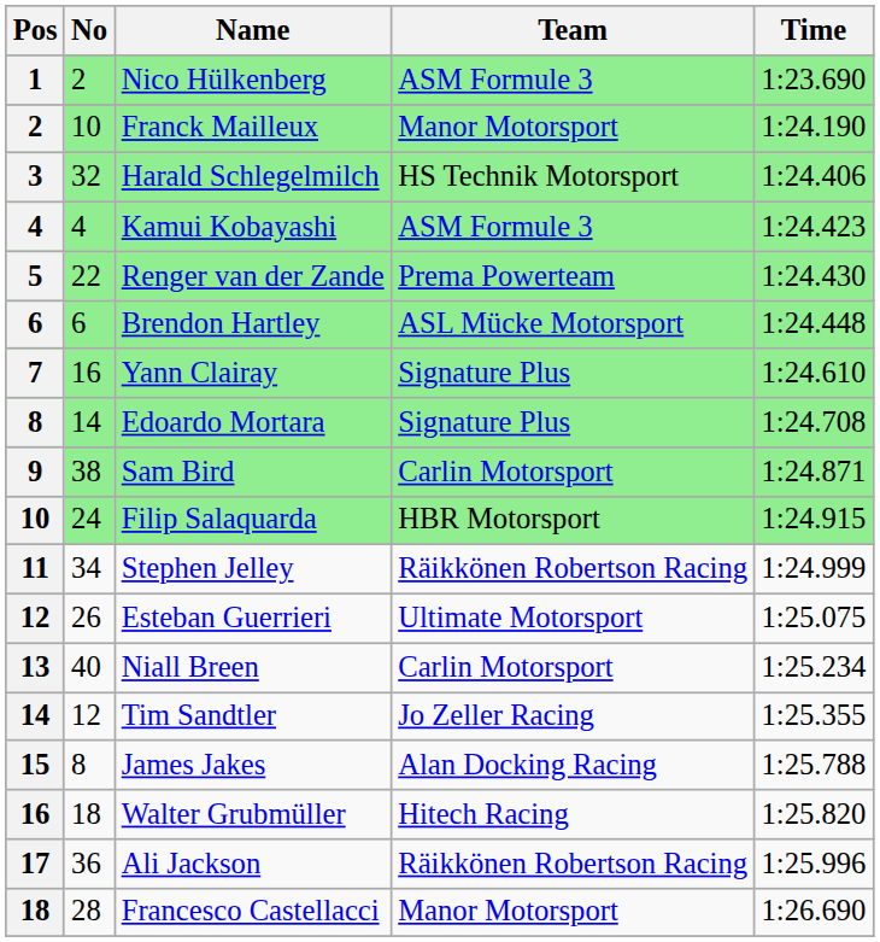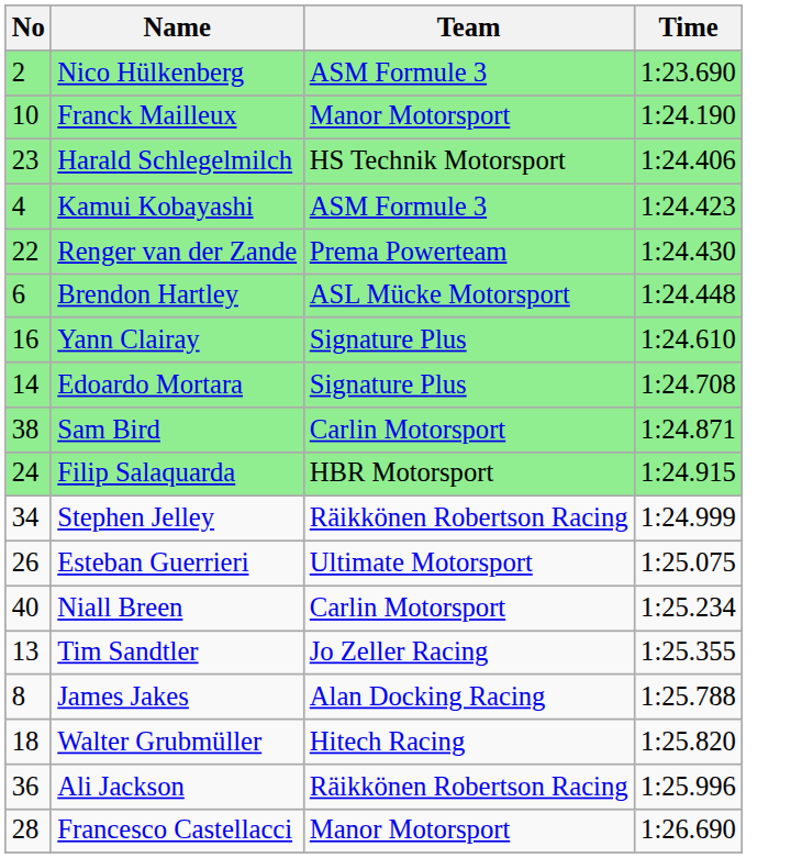 <table class="wikitable" style="font-size: 90%">
 <tr>
-<th>Pos</th>
 <th>No</th>
 <th>Name</th>
 <th>Team</th>
 <th>Time</th>
 </tr>
 <tr style="background:lightgreen;">
-<th>1</th>
 <td>2</td>
 <td> <a href='#'>Nico Hülkenberg</a></td>
 <td><a href='#'>ASM Formule 3</a></td>
 <td>1:23.690</td>
 </tr>
 <tr style="background:lightgreen;">
-<th>2</th>
 <td>10</td>
 <td> <a href='#'>Franck Mailleux</a></td>
 <td><a href='#'>Manor Motorsport</a></td>
 <td>1:24.190</td>
 </tr>
 <tr style="background:lightgreen;">
-<th>3</th>
-<td>32</td>
+<td>23</td>
 <td> <a href='#'>Harald Schlegelmilch</a></td>
 <td>HS Technik Motorsport</td>
 <td>1:24.406</td>
 </tr>
 <tr style="background:lightgreen;">
-<th>4</th>
 <td>4</td>
 <td> <a href='#'>Kamui Kobayashi</a></td>
 <td><a href='#'>ASM Formule 3</a></td>
 <td>1:24.423</td>
 </tr>
 <tr style="background:lightgreen;">
-<th>5</th>
 <td>22</td>
 <td> <a href='#'>Renger van der Zande</a></td>
 <td><a href='#'>Prema Powerteam</a></td>
 <td>1:24.430</td>
 </tr>
 <tr style="background:lightgreen;">
-<th>6</th>
 <td>6</td>
 <td> <a href='#'>Brendon Hartley</a></td>
 <td><a href='#'>ASL Mücke Motorsport</a></td>
 <td>1:24.448</td>
 </tr>
 <tr style="background:lightgreen;">
-<th>7</th>
 <td>16</td>
 <td> <a href='#'>Yann Clairay</a></td>
 <td><a href='#'>Signature Plus</a></td>
 <td>1:24.610</td>
 </tr>
 <tr style="background:lightgreen;">
-<th>8</th>
 <td>14</td>
 <td> <a href='#'>Edoardo Mortara</a></td>
 <td><a href='#'>Signature Plus</a></td>
 <td>1:24.708</td>
 </tr>
 <tr style="background:lightgreen;">
-<th>9</th>
 <td>38</td>
 <td> <a href='#'>Sam Bird</a></td>
 <td><a href='#'>Carlin Motorsport</a></td>
 <td>1:24.871</td>
 </tr>
 <tr style="background:lightgreen;">
-<th>10</th>
 <td>24</td>
 <td> <a href='#'>Filip Salaquarda</a></td>
 <td>HBR Motorsport</td>
 <td>1:24.915</td>
 </tr>
 <tr>
-<th>11</th>
 <td>34</td>
 <td> <a href='#'>Stephen Jelley</a></td>
 <td><a href='#'>Räikkönen Robertson Racing</a></td>
 <td>1:24.999</td>
 </tr>
 <tr>
-<th>12</th>
 <td>26</td>
 <td> <a href='#'>Esteban Guerrieri</a></td>
 <td><a href='#'>Ultimate Motorsport</a></td>
 <td>1:25.075</td>
 </tr>
 <tr>
-<th>13</th>
 <td>40</td>
 <td> <a href='#'>Niall Breen</a></td>
 <td><a href='#'>Carlin Motorsport</a></td>
 <td>1:25.234</td>
 </tr>
 <tr>
-<th>14</th>
-<td>12</td>
+<td>13</td>
 <td> <a href='#'>Tim Sandtler</a></td>
 <td><a href='#'>Jo Zeller Racing</a></td>
 <td>1:25.355</td>
 </tr>
 <tr>
-<th>15</th>
 <td>8</td>
 <td> <a href='#'>James Jakes</a></td>
 <td><a href='#'>Alan Docking Racing</a></td>
 <td>1:25.788</td>
 </tr>
 <tr>
-<th>16</th>
 <td>18</td>
 <td> <a href='#'>Walter Grubmüller</a></td>
 <td><a href='#'>Hitech Racing</a></td>
 <td>1:25.820</td>
 </tr>
 <tr>
-<th>17</th>
 <td>36</td>
 <td> <a href='#'>Ali Jackson</a></td>
 <td><a href='#'>Räikkönen Robertson Racing</a></td>
 <td>1:25.996</td>
 </tr>
 <tr>
-<th>18</th>
 <td>28</td>
 <td> <a href='#'>Francesco Castellacci</a></td>
 <td><a href='#'>Manor Motorsport</a></td>
 <td>1:26.690</td>
 </tr>
 </table>
